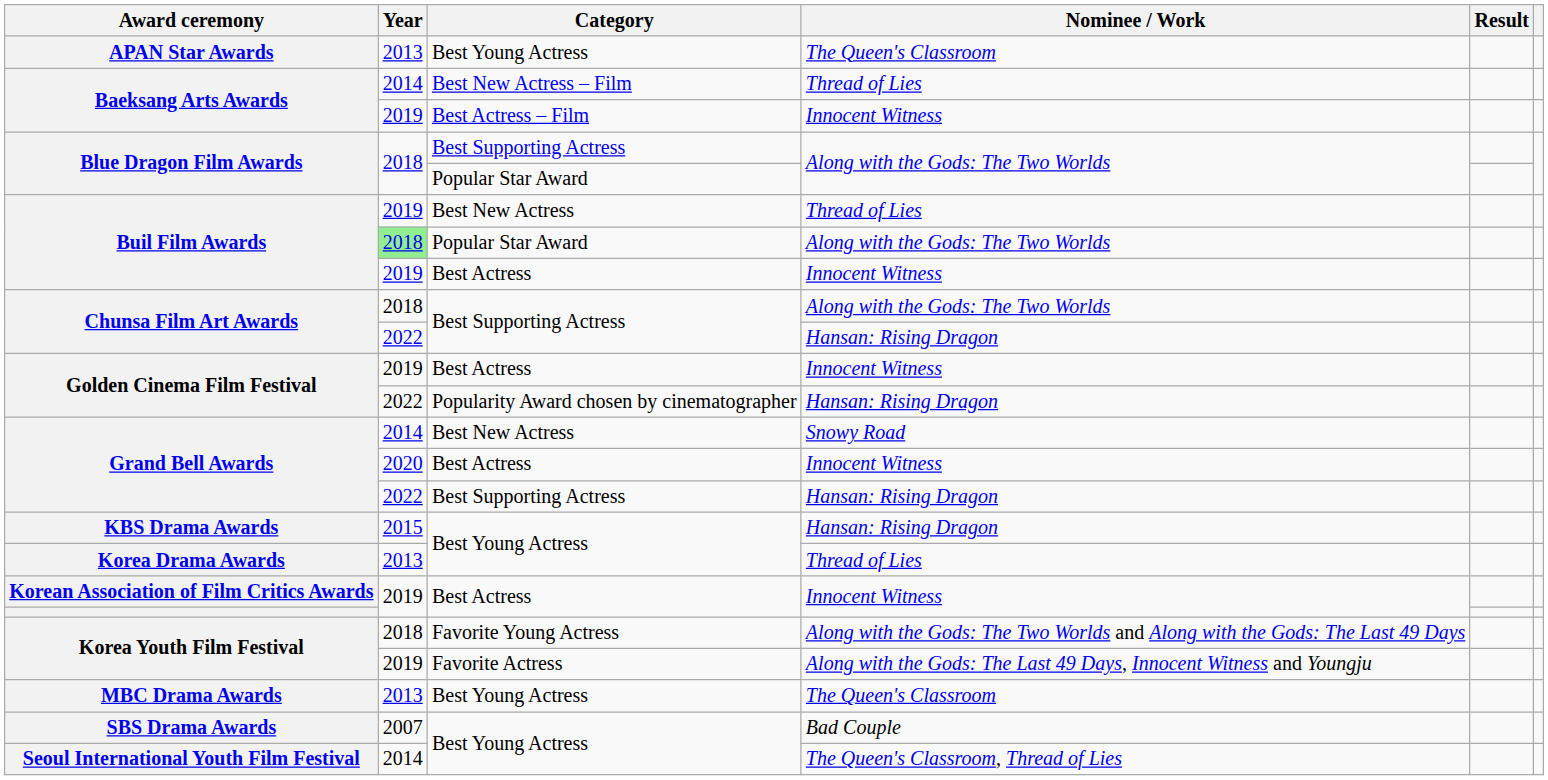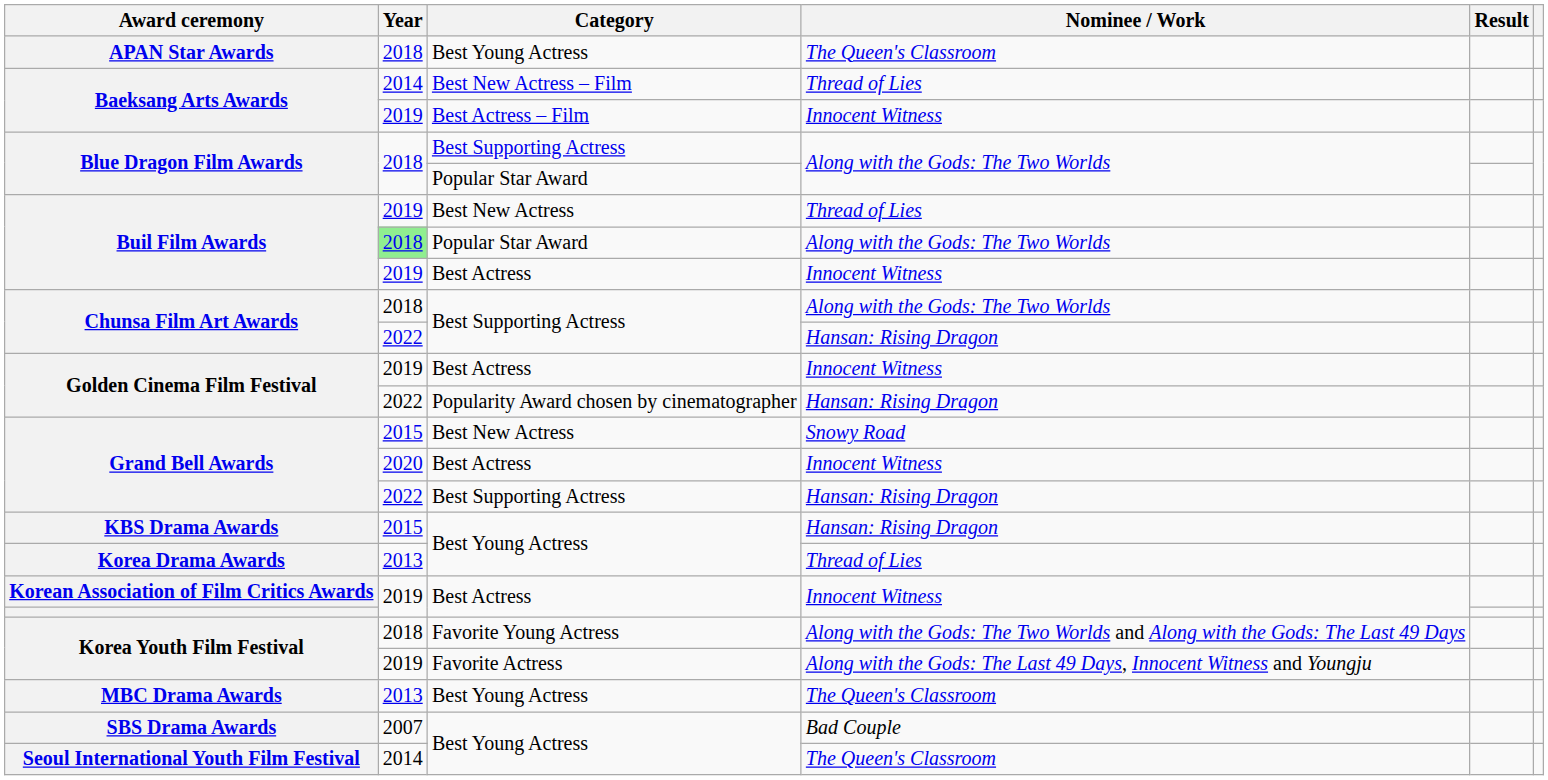 <table class="wikitable plainrowheaders sortable">
 <tr>
 <th scope="col">Award ceremony</th>
 <th scope="col">Year</th>
 <th scope="col">Category</th>
 <th scope="col">Nominee / Work</th>
 <th scope="col">Result</th>
 <th scope="col" class="unsortable"></th>
 </tr>
 <tr>
 <th scope="row"><a href='#'>APAN Star Awards</a></th>
-<td style="text-align:center"><a href='#'>2013</a></td>
+<td style="text-align:center"><a href='#'>2018</a></td>
 <td>Best Young Actress</td>
 <td><em><a href='#'>The Queen's Classroom</a></em></td>
 <td></td>
 <td style="text-align:center"></td>
 </tr>
 <tr>
 <th scope="row"  rowspan="2"><a href='#'>Baeksang Arts Awards</a></th>
 <td style="text-align:center"><a href='#'>2014</a></td>
 <td><a href='#'>Best New Actress – Film</a></td>
 <td><em><a href='#'>Thread of Lies</a></em></td>
 <td></td>
 <td style="text-align:center"></td>
 </tr>
 <tr>
 <td style="text-align:center"><a href='#'>2019</a></td>
 <td><a href='#'>Best Actress – Film</a></td>
 <td><em><a href='#'>Innocent Witness</a></em></td>
 <td></td>
 <td style="text-align:center"></td>
 </tr>
 <tr>
 <th scope="row"  rowspan="2"><a href='#'>Blue Dragon Film Awards</a></th>
 <td rowspan="2" style="text-align:center"><a href='#'>2018</a></td>
 <td><a href='#'>Best Supporting Actress</a></td>
 <td rowspan="2"><em><a href='#'>Along with the Gods: The Two Worlds</a></em></td>
 <td></td>
 <td rowspan="2" style="text-align:center"></td>
 </tr>
 <tr>
 <td>Popular Star Award</td>
 <td></td>
 </tr>
 <tr>
 <th scope="row"  rowspan="3"><a href='#'>Buil Film Awards</a></th>
 <td style="text-align:center"><a href='#'>2019</a></td>
 <td>Best New Actress</td>
 <td><em><a href='#'>Thread of Lies</a></em></td>
 <td></td>
 <td style="text-align:center"></td>
 </tr>
 <tr>
 <td style="background: lightgreen; text-align:center"><a href='#'>2018</a></td>
 <td>Popular Star Award</td>
 <td><em><a href='#'>Along with the Gods: The Two Worlds</a></em></td>
 <td></td>
 <td style="text-align:center"></td>
 </tr>
 <tr>
 <td style="text-align:center"><a href='#'>2019</a></td>
 <td>Best Actress</td>
 <td><em><a href='#'>Innocent Witness</a></em></td>
 <td></td>
 <td style="text-align:center"></td>
 </tr>
 <tr>
 <th scope="row"  rowspan="2"><a href='#'>Chunsa Film Art Awards</a></th>
 <td style="text-align:center">2018</td>
 <td rowspan="2">Best Supporting Actress</td>
 <td><em><a href='#'>Along with the Gods: The Two Worlds</a></em></td>
 <td></td>
 <td style="text-align:center"></td>
 </tr>
 <tr>
 <td style="text-align:center"><a href='#'>2022</a></td>
 <td><em><a href='#'>Hansan: Rising Dragon</a></em></td>
 <td></td>
 <td style="text-align:center"></td>
 </tr>
 <tr>
 <th scope="row" rowspan="2">Golden Cinema Film Festival</th>
 <td style="text-align:center">2019</td>
 <td>Best Actress</td>
 <td><em><a href='#'>Innocent Witness</a></em></td>
 <td></td>
 <td style="text-align:center"></td>
 </tr>
 <tr>
 <td style="text-align:center">2022</td>
 <td>Popularity Award chosen by cinematographer</td>
 <td><em><a href='#'>Hansan: Rising Dragon</a></em></td>
 <td></td>
 <td style="text-align:center"></td>
 </tr>
 <tr>
 <th scope="row"  rowspan="3"><a href='#'>Grand Bell Awards</a></th>
-<td style="text-align:center"><a href='#'>2014</a></td>
+<td style="text-align:center"><a href='#'>2015</a></td>
 <td>Best New Actress</td>
 <td><em><a href='#'>Snowy Road</a></em></td>
 <td></td>
 <td style="text-align:center"></td>
 </tr>
 <tr>
 <td style="text-align:center"><a href='#'>2020</a></td>
 <td>Best Actress</td>
 <td><em><a href='#'>Innocent Witness</a></em></td>
 <td></td>
 <td style="text-align:center"></td>
 </tr>
 <tr>
 <td style="text-align:center"><a href='#'>2022</a></td>
 <td>Best Supporting Actress</td>
 <td><em><a href='#'>Hansan: Rising Dragon</a></em></td>
 <td></td>
 <td style="text-align:center"></td>
 </tr>
 <tr>
 <th scope="row"><a href='#'>KBS Drama Awards</a></th>
 <td style="text-align:center"><a href='#'>2015</a></td>
 <td rowspan="2">Best Young Actress</td>
 <td><em><a href='#'>Hansan: Rising Dragon</a></em></td>
 <td></td>
 <td style="text-align:center"></td>
 </tr>
 <tr>
 <th scope="row"><a href='#'>Korea Drama Awards</a></th>
 <td style="text-align:center"><a href='#'>2013</a></td>
 <td><em><a href='#'>Thread of Lies</a></em></td>
 <td></td>
 <td style="text-align:center"></td>
 </tr>
 <tr>
 <th scope="row"><a href='#'>Korean Association of Film Critics Awards</a></th>
 <td rowspan="2" style="text-align:center">2019</td>
 <td rowspan="2">Best Actress</td>
 <td rowspan="2"><em><a href='#'>Innocent Witness</a></em></td>
 <td></td>
 <td style="text-align:center"></td>
 </tr>
 <tr>
 <th scope="row"></th>
 <td></td>
 <td style="text-align:center"></td>
 </tr>
 <tr>
 <th scope="row"  rowspan="2">Korea Youth Film Festival</th>
 <td style="text-align:center">2018</td>
 <td>Favorite Young Actress</td>
 <td><em><a href='#'>Along with the Gods: The Two Worlds</a></em> and <em><a href='#'>Along with the Gods: The Last 49 Days</a></em></td>
 <td></td>
 <td style="text-align:center"></td>
 </tr>
 <tr>
 <td style="text-align:center">2019</td>
 <td>Favorite Actress</td>
 <td><em><a href='#'>Along with the Gods: The Last 49 Days</a></em>, <em><a href='#'>Innocent Witness</a></em> and <em>Youngju</em></td>
 <td></td>
 <td style="text-align:center"></td>
 </tr>
 <tr>
 <th scope="row"><a href='#'>MBC Drama Awards</a></th>
 <td style="text-align:center"><a href='#'>2013</a></td>
 <td>Best Young Actress </td>
 <td><em><a href='#'>The Queen's Classroom</a></em></td>
 <td></td>
 <td style="text-align:center"></td>
 </tr>
 <tr>
 <th scope="row"><a href='#'>SBS Drama Awards</a></th>
 <td style="text-align:center">2007</td>
 <td rowspan="2">Best Young Actress</td>
 <td><em>Bad Couple</em></td>
 <td></td>
 <td style="text-align:center"></td>
 </tr>
 <tr>
 <th scope="row"><a href='#'>Seoul International Youth Film Festival</a></th>
 <td style="text-align:center">2014</td>
-<td><em><a href='#'>The Queen's Classroom</a></em>, <em><a href='#'>Thread of Lies</a></em></td>
+<td><em><a href='#'>The Queen's Classroom</a></em></td>
 <td></td>
 <td style="text-align:center"></td>
 </tr>
 </table>
